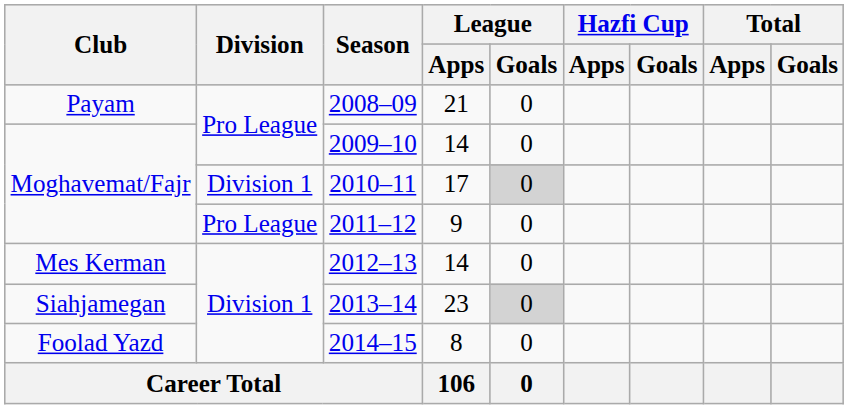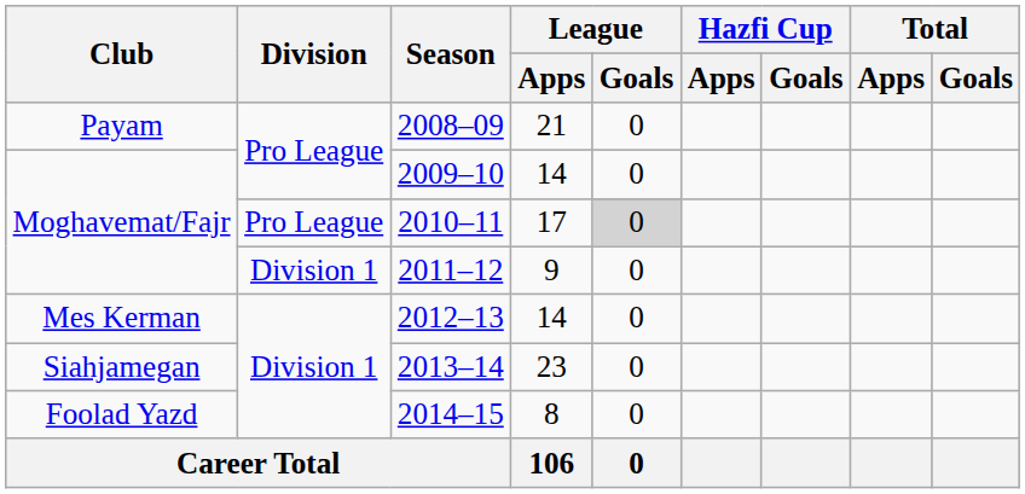 <table class="wikitable" style="text-align: center;">
 <tr>
 <th rowspan="2">Club</th>
 <th rowspan="2">Division</th>
 <th rowspan="2">Season</th>
 <th colspan="2">League</th>
 <th colspan="2"><a href='#'>Hazfi Cup</a></th>
 <th colspan="2">Total</th>
 </tr>
 <tr>
 <th>Apps</th>
 <th>Goals</th>
 <th>Apps</th>
 <th>Goals</th>
 <th>Apps</th>
 <th>Goals</th>
 </tr>
 <tr>
 <td><a href='#'>Payam</a></td>
 <td rowspan="2"><a href='#'>Pro League</a></td>
 <td><a href='#'>2008–09</a></td>
 <td>21</td>
 <td>0</td>
 <td></td>
 <td></td>
 <td></td>
 <td></td>
 </tr>
 <tr>
 <td rowspan="3"><a href='#'>Moghavemat/Fajr</a></td>
 <td><a href='#'>2009–10</a></td>
 <td>14</td>
 <td>0</td>
 <td></td>
 <td></td>
 <td></td>
 <td></td>
 </tr>
 <tr>
-<td><a href='#'>Division 1</a></td>
+<td><a href='#'>Pro League</a></td>
 <td><a href='#'>2010–11</a></td>
 <td>17</td>
 <td style="background: lightgrey;">0</td>
 <td></td>
 <td></td>
 <td></td>
 <td></td>
 </tr>
 <tr>
-<td><a href='#'>Pro League</a></td>
+<td><a href='#'>Division 1</a></td>
 <td><a href='#'>2011–12</a></td>
 <td>9</td>
 <td>0</td>
 <td></td>
 <td></td>
 <td></td>
 <td></td>
 </tr>
 <tr>
 <td><a href='#'>Mes Kerman</a></td>
 <td rowspan="3"><a href='#'>Division 1</a></td>
 <td><a href='#'>2012–13</a></td>
 <td>14</td>
 <td>0</td>
 <td></td>
 <td></td>
 <td></td>
 <td></td>
 </tr>
 <tr>
 <td><a href='#'>Siahjamegan</a></td>
 <td><a href='#'>2013–14</a></td>
 <td>23</td>
-<td style="background: lightgrey;">0</td>
+<td>0</td>
 <td></td>
 <td></td>
 <td></td>
 <td></td>
 </tr>
 <tr>
 <td><a href='#'>Foolad Yazd</a></td>
 <td><a href='#'>2014–15</a></td>
 <td>8</td>
 <td>0</td>
 <td></td>
 <td></td>
 <td></td>
 <td></td>
 </tr>
 <tr>
 <th colspan=3>Career Total</th>
 <th>106</th>
 <th>0</th>
 <th></th>
 <th></th>
 <th></th>
 <th></th>
 </tr>
 </table>
